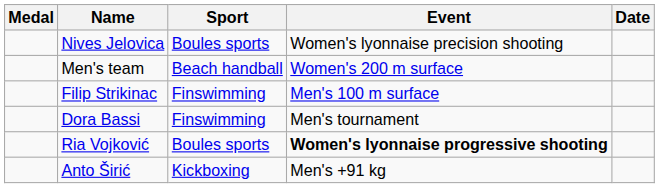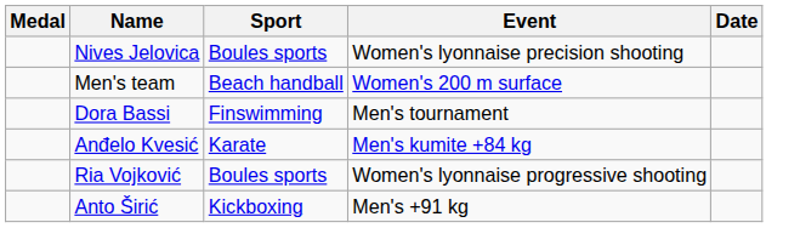 <table class="wikitable sortable" style="font-size: 95%;">
 <tr>
 <th>Medal</th>
 <th>Name</th>
 <th>Sport</th>
 <th>Event</th>
 <th>Date</th>
 </tr>
 <tr>
 <td></td>
 <td><a href='#'>Nives Jelovica</a></td>
 <td><a href='#'>Boules sports</a></td>
 <td>Women's lyonnaise precision shooting</td>
 <td></td>
 </tr>
 <tr>
 <td></td>
 <td>Men's team</td>
 <td><a href='#'>Beach handball</a></td>
 <td><a href='#'>Women's 200 m surface</a></td>
 <td></td>
 </tr>
 <tr>
 <td></td>
-<td><a href='#'>Filip Strikinac</a></td>
-<td><a href='#'>Finswimming</a></td>
-<td><a href='#'>Men's 100 m surface</a></td>
-<td></td>
-</tr>
-<tr>
-<td></td>
 <td><a href='#'>Dora Bassi</a></td>
 <td><a href='#'>Finswimming</a></td>
 <td>Men's tournament</td>
 <td></td>
 </tr>
 <tr>
 <td></td>
+<td><a href='#'>Anđelo Kvesić</a></td>
+<td><a href='#'>Karate</a></td>
+<td><a href='#'>Men's kumite +84 kg</a></td>
+<td></td>
+</tr>
+<tr>
+<td></td>
 <td><a href='#'>Ria Vojković</a></td>
 <td><a href='#'>Boules sports</a></td>
-<td><strong>Women's lyonnaise progressive shooting</strong></td>
+<td>Women's lyonnaise progressive shooting</td>
 <td></td>
 </tr>
 <tr>
 <td></td>
 <td><a href='#'>Anto Širić</a></td>
 <td><a href='#'>Kickboxing</a></td>
 <td>Men's +91 kg</td>
 <td></td>
 </tr>
 </table>
